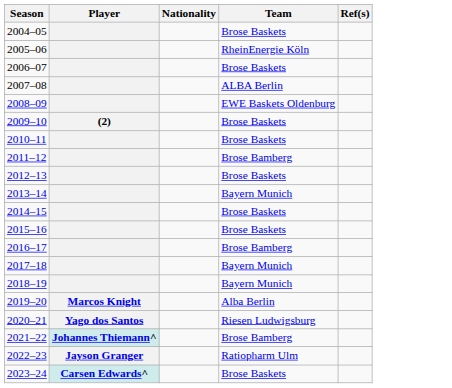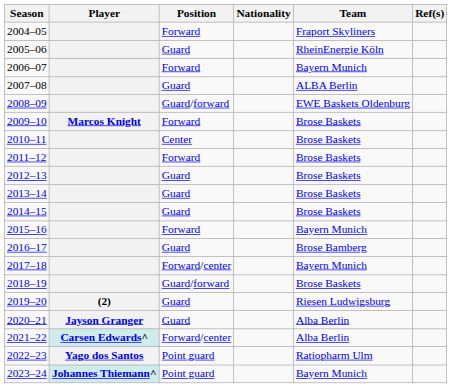 <table class="wikitable plainrowheaders sortable" summary="Season (sortable), Player (sortable), Position (sortable), Team (sortable), and References">
 <tr>
 <th scope="col">Season</th>
 <th scope="col">Player</th>
+<th scope="col">Position</th>
 <th scope="col">Nationality</th>
 <th scope="col">Team</th>
 <th scope="col" class="unsortable">Ref(s)</th>
 </tr>
 <tr>
 <td>2004–05</td>
 <th scope="row"></th>
+<td><a href='#'>Forward</a></td>
 <td></td>
-<td><a href='#'>Brose Baskets</a></td>
+<td><a href='#'>Fraport Skyliners</a></td>
 <td style="text-align: center"></td>
 </tr>
 <tr>
 <td>2005–06</td>
 <th scope="row"></th>
+<td><a href='#'>Guard</a></td>
 <td></td>
 <td><a href='#'>RheinEnergie Köln</a></td>
 <td style="text-align: center"></td>
 </tr>
 <tr>
 <td>2006–07</td>
 <th scope="row"></th>
+<td><a href='#'>Forward</a></td>
 <td></td>
-<td><a href='#'>Brose Baskets</a></td>
+<td><a href='#'>Bayern Munich</a></td>
 <td style="text-align: center"></td>
 </tr>
 <tr>
 <td>2007–08</td>
 <th scope="row"></th>
+<td><a href='#'>Guard</a></td>
 <td></td>
 <td><a href='#'>ALBA Berlin</a></td>
 <td style="text-align: center"></td>
 </tr>
 <tr>
 <td><a href='#'>2008–09</a></td>
 <th scope="row"></th>
+<td><a href='#'>Guard</a>/<a href='#'>forward</a></td>
 <td></td>
 <td><a href='#'>EWE Baskets Oldenburg</a></td>
 <td style="text-align: center"></td>
 </tr>
 <tr>
 <td><a href='#'>2009–10</a></td>
-<th scope="row"> (2)</th>
+<th scope="row"><a href='#'>Marcos Knight</a></th>
+<td><a href='#'>Forward</a></td>
 <td></td>
 <td><a href='#'>Brose Baskets</a></td>
 <td style="text-align: center"></td>
 </tr>
 <tr>
 <td><a href='#'>2010–11</a></td>
 <th scope="row"></th>
+<td><a href='#'>Center</a></td>
 <td></td>
 <td><a href='#'>Brose Baskets</a></td>
 <td style="text-align: center"></td>
 </tr>
 <tr>
 <td><a href='#'>2011–12</a></td>
 <th scope="row"></th>
+<td><a href='#'>Forward</a></td>
 <td></td>
-<td><a href='#'>Brose Bamberg</a></td>
+<td><a href='#'>Brose Baskets</a></td>
 <td style="text-align: center"></td>
 </tr>
 <tr>
 <td><a href='#'>2012–13</a></td>
 <th scope="row"></th>
+<td><a href='#'>Guard</a></td>
 <td></td>
 <td><a href='#'>Brose Baskets</a></td>
 <td style="text-align: center"></td>
 </tr>
 <tr>
 <td><a href='#'>2013–14</a></td>
 <th scope="row"></th>
+<td><a href='#'>Guard</a></td>
 <td></td>
-<td><a href='#'>Bayern Munich</a></td>
+<td><a href='#'>Brose Baskets</a></td>
 <td style="text-align: center"></td>
 </tr>
 <tr>
 <td><a href='#'>2014–15</a></td>
 <th scope="row"></th>
+<td><a href='#'>Guard</a></td>
 <td></td>
 <td><a href='#'>Brose Baskets</a></td>
 <td style="text-align: center"></td>
 </tr>
 <tr>
 <td><a href='#'>2015–16</a></td>
 <th scope="row"></th>
+<td><a href='#'>Forward</a></td>
 <td></td>
-<td><a href='#'>Brose Baskets</a></td>
+<td><a href='#'>Bayern Munich</a></td>
 <td style="text-align: center"></td>
 </tr>
 <tr>
 <td><a href='#'>2016–17</a></td>
 <th scope="row"></th>
+<td><a href='#'>Guard</a></td>
 <td></td>
 <td><a href='#'>Brose Bamberg</a></td>
 <td style="text-align: center"></td>
 </tr>
 <tr>
 <td><a href='#'>2017–18</a></td>
 <th scope="row"></th>
+<td><a href='#'>Forward</a>/<a href='#'>center</a></td>
 <td></td>
 <td><a href='#'>Bayern Munich</a></td>
 <td style="text-align: center"></td>
 </tr>
 <tr>
 <td><a href='#'>2018–19</a></td>
 <th scope="row"></th>
+<td><a href='#'>Guard</a>/<a href='#'>forward</a></td>
 <td></td>
-<td><a href='#'>Bayern Munich</a></td>
+<td><a href='#'>Brose Baskets</a></td>
 <td style="text-align: center"></td>
 </tr>
 <tr>
 <td><a href='#'>2019–20</a></td>
-<th scope="row"><a href='#'>Marcos Knight</a></th>
+<th scope="row"> (2)</th>
+<td><a href='#'>Guard</a></td>
+<td></td>
+<td><a href='#'>Riesen Ludwigsburg</a></td>
+<td style="text-align: center"></td>
+</tr>
+<tr>
+<td><a href='#'>2020–21</a></td>
+<th scope="row"><a href='#'>Jayson Granger</a></th>
+<td><a href='#'>Guard</a></td>
 <td></td>
 <td><a href='#'>Alba Berlin</a></td>
 <td style="text-align: center"></td>
 </tr>
 <tr>
-<td><a href='#'>2020–21</a></td>
-<th scope="row"><a href='#'>Yago dos Santos</a></th>
+<td><a href='#'>2021–22</a></td>
+<th scope="row" style="background-color:#CFECEC;"><a href='#'>Carsen Edwards</a>^</th>
+<td><a href='#'>Forward</a>/<a href='#'>center</a></td>
 <td></td>
-<td><a href='#'>Riesen Ludwigsburg</a></td>
-<td style="text-align: center"></td>
-</tr>
-<tr>
-<td><a href='#'>2021–22</a></td>
-<th scope="row" style="background-color:#CFECEC;"><a href='#'>Johannes Thiemann</a>^</th>
-<td></td>
-<td><a href='#'>Brose Bamberg</a></td>
+<td><a href='#'>Alba Berlin</a></td>
 <td style="text-align: center"></td>
 </tr>
 <tr>
 <td><a href='#'>2022–23</a></td>
-<th scope="row"><a href='#'>Jayson Granger</a></th>
+<th scope="row"><a href='#'>Yago dos Santos</a></th>
+<td><a href='#'>Point guard</a></td>
 <td></td>
 <td><a href='#'>Ratiopharm Ulm</a></td>
 <td style="text-align: center"></td>
 </tr>
 <tr>
 <td><a href='#'>2023–24</a></td>
-<th scope="row" style="background-color:#CFECEC;"><a href='#'>Carsen Edwards</a>^</th>
+<th scope="row" style="background-color:#CFECEC;"><a href='#'>Johannes Thiemann</a>^</th>
+<td><a href='#'>Point guard</a></td>
 <td></td>
-<td><a href='#'>Brose Baskets</a></td>
+<td><a href='#'>Bayern Munich</a></td>
 <td style="text-align: center"></td>
 </tr>
 </table>
